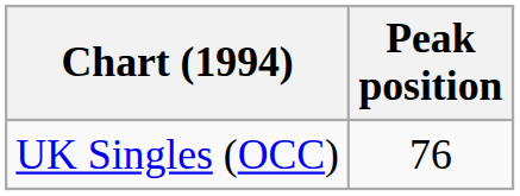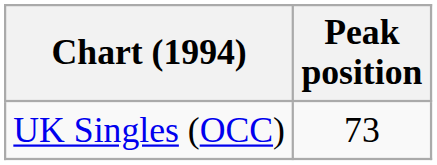 <table class="wikitable">
 <tr>
 <th>Chart (1994)</th>
 <th>Peak<br>position</th>
 </tr>
 <tr>
 <td><a href='#'>UK Singles</a> (<a href='#'>OCC</a>)</td>
-<td align="center">76</td>
+<td align="center">73</td>
 </tr>
 </table>
